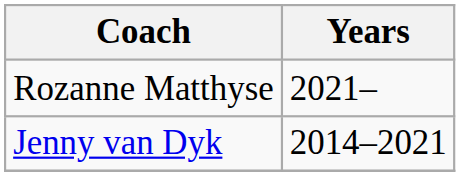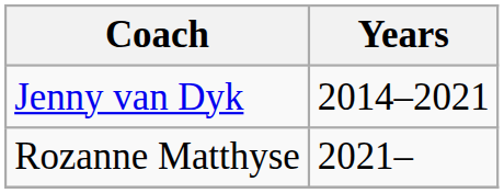 <table class="wikitable collapsible">
 <tr>
 <th>Coach</th>
 <th>Years</th>
 </tr>
 <tr>
+<td><a href='#'>Jenny van Dyk</a></td>
+<td>2014–2021</td>
+</tr>
+<tr>
 <td>Rozanne Matthyse</td>
 <td>2021–</td>
 </tr>
 <tr>
-<td><a href='#'>Jenny van Dyk</a></td>
-<td>2014–2021</td>
-</tr>
-<tr>
 </tr>
 </table>
